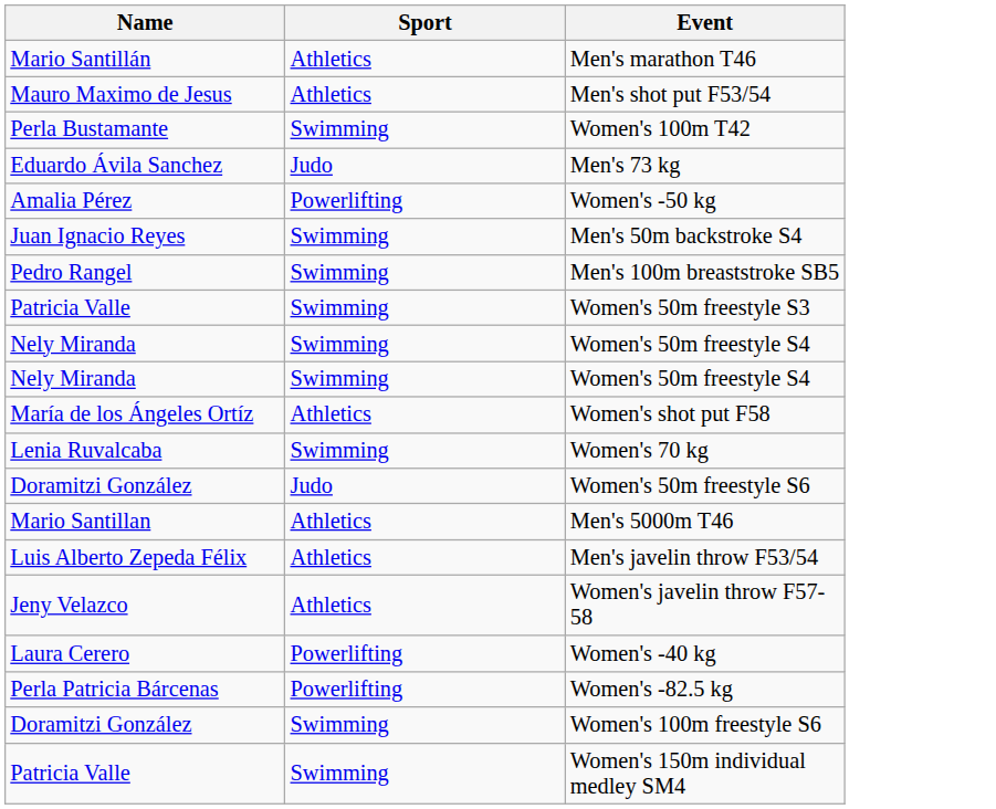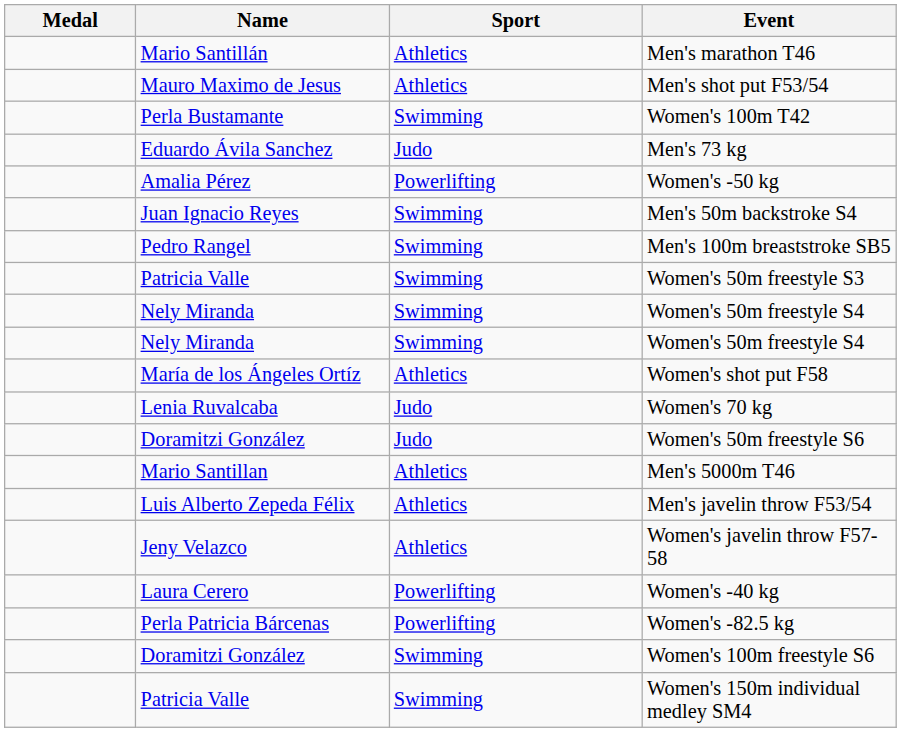 <table class="wikitable">
 <tr>
+<th style="width:6em">Medal</th>
 <th style="width:12em">Name</th>
 <th style="width:12em">Sport</th>
 <th style="width:12em">Event</th>
 </tr>
 <tr>
+<td></td>
 <td><a href='#'>Mario Santillán</a></td>
 <td><a href='#'>Athletics</a></td>
 <td>Men's marathon T46</td>
 </tr>
 <tr>
+<td></td>
 <td><a href='#'>Mauro Maximo de Jesus</a></td>
 <td><a href='#'>Athletics</a></td>
 <td>Men's shot put F53/54</td>
 </tr>
 <tr>
+<td></td>
 <td><a href='#'>Perla Bustamante</a></td>
 <td><a href='#'>Swimming</a></td>
 <td>Women's 100m T42</td>
 </tr>
 <tr>
+<td></td>
 <td><a href='#'>Eduardo Ávila Sanchez</a></td>
 <td><a href='#'>Judo</a></td>
 <td>Men's 73 kg</td>
 </tr>
 <tr>
+<td></td>
 <td><a href='#'>Amalia Pérez</a></td>
 <td><a href='#'>Powerlifting</a></td>
 <td>Women's -50 kg</td>
 </tr>
 <tr>
+<td></td>
 <td><a href='#'>Juan Ignacio Reyes</a></td>
 <td><a href='#'>Swimming</a></td>
 <td>Men's 50m backstroke S4</td>
 </tr>
 <tr>
+<td></td>
 <td><a href='#'>Pedro Rangel</a></td>
 <td><a href='#'>Swimming</a></td>
 <td>Men's 100m breaststroke SB5</td>
 </tr>
 <tr>
+<td></td>
 <td><a href='#'>Patricia Valle</a></td>
 <td><a href='#'>Swimming</a></td>
 <td>Women's 50m freestyle S3</td>
 </tr>
 <tr>
+<td></td>
 <td><a href='#'>Nely Miranda</a></td>
 <td><a href='#'>Swimming</a></td>
 <td>Women's 50m freestyle S4</td>
 </tr>
 <tr>
+<td></td>
 <td><a href='#'>Nely Miranda</a></td>
 <td><a href='#'>Swimming</a></td>
 <td>Women's 50m freestyle S4</td>
 </tr>
 <tr>
+<td></td>
 <td><a href='#'>María de los Ángeles Ortíz</a></td>
 <td><a href='#'>Athletics</a></td>
 <td>Women's shot put F58</td>
 </tr>
 <tr>
+<td></td>
 <td><a href='#'>Lenia Ruvalcaba</a></td>
-<td><a href='#'>Swimming</a></td>
+<td><a href='#'>Judo</a></td>
 <td>Women's 70 kg</td>
 </tr>
 <tr>
+<td></td>
 <td><a href='#'>Doramitzi González</a></td>
 <td><a href='#'>Judo</a></td>
 <td>Women's 50m freestyle S6</td>
 </tr>
 <tr>
+<td></td>
 <td><a href='#'>Mario Santillan</a></td>
 <td><a href='#'>Athletics</a></td>
 <td>Men's 5000m T46</td>
 </tr>
 <tr>
+<td></td>
 <td><a href='#'>Luis Alberto Zepeda Félix</a></td>
 <td><a href='#'>Athletics</a></td>
 <td>Men's javelin throw F53/54</td>
 </tr>
 <tr>
+<td></td>
 <td><a href='#'>Jeny Velazco</a></td>
 <td><a href='#'>Athletics</a></td>
 <td>Women's javelin throw F57-58</td>
 </tr>
 <tr>
+<td></td>
 <td><a href='#'>Laura Cerero</a></td>
 <td><a href='#'>Powerlifting</a></td>
 <td>Women's -40 kg</td>
 </tr>
 <tr>
+<td></td>
 <td><a href='#'>Perla Patricia Bárcenas</a></td>
 <td><a href='#'>Powerlifting</a></td>
 <td>Women's -82.5 kg</td>
 </tr>
 <tr>
+<td></td>
 <td><a href='#'>Doramitzi González</a></td>
 <td><a href='#'>Swimming</a></td>
 <td>Women's 100m freestyle S6</td>
 </tr>
 <tr>
+<td></td>
 <td><a href='#'>Patricia Valle</a></td>
 <td><a href='#'>Swimming</a></td>
 <td>Women's 150m individual medley SM4</td>
 </tr>
 </table>
